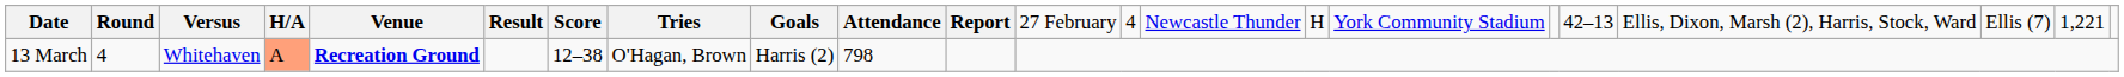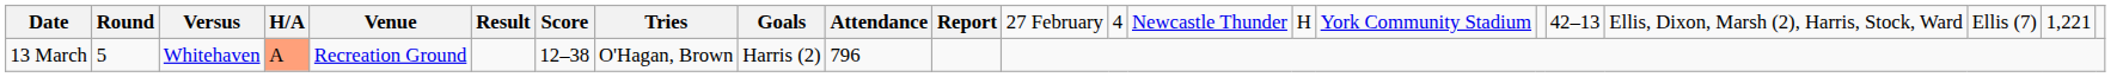 <table class="wikitable defaultleft col2center col4center col7center col10right" style="font-size:90%;">
 <tr>
 <th>Date</th>
 <th>Round</th>
 <th>Versus</th>
 <th>H/A</th>
 <th>Venue</th>
 <th>Result</th>
 <th>Score</th>
 <th>Tries</th>
 <th>Goals</th>
 <th>Attendance</th>
 <th>Report</th>
 <td>27 February</td>
 <td>4</td>
 <td> <a href='#'>Newcastle Thunder</a></td>
 <td>H</td>
 <td><a href='#'>York Community Stadium</a></td>
 <td></td>
 <td>42–13</td>
 <td>Ellis, Dixon, Marsh (2), Harris, Stock, Ward</td>
 <td>Ellis (7)</td>
 <td>1,221</td>
 <td></td>
 </tr>
 <tr>
 <td>13 March</td>
-<td>4</td>
+<td>5</td>
 <td> <a href='#'>Whitehaven</a></td>
 <td style="background: lightsalmon;">A</td>
-<td><strong><a href='#'>Recreation Ground</a></strong></td>
+<td><a href='#'>Recreation Ground</a></td>
 <td></td>
 <td>12–38</td>
 <td>O'Hagan, Brown</td>
 <td>Harris (2)</td>
-<td>798</td>
+<td>796</td>
 <td></td>
 </tr>
 </table>
